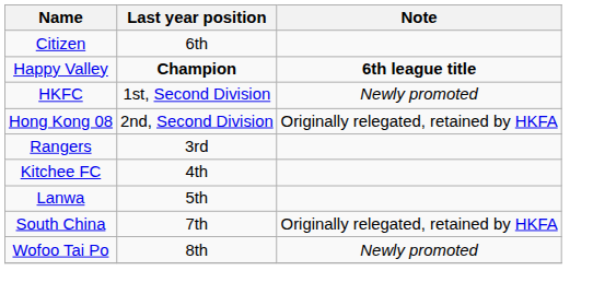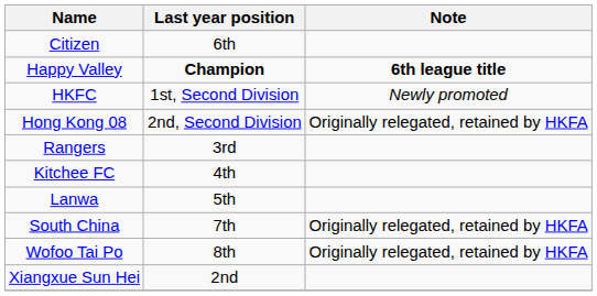 <table class="wikitable" style="text-align:center;">
 <tr>
 <th>Name</th>
 <th>Last year position</th>
 <th>Note</th>
 </tr>
 <tr>
 <td><a href='#'>Citizen</a></td>
 <td>6th</td>
 <td></td>
 </tr>
 <tr>
 <td><a href='#'>Happy Valley</a></td>
 <td><strong>Champion</strong></td>
 <td><strong>6th league title</strong></td>
 </tr>
 <tr>
 <td><a href='#'>HKFC</a></td>
 <td>1st, <a href='#'>Second Division</a></td>
 <td><em>Newly promoted</em></td>
 </tr>
 <tr>
 <td><a href='#'>Hong Kong 08</a></td>
 <td>2nd, <a href='#'>Second Division</a></td>
 <td>Originally relegated, retained by <a href='#'>HKFA</a></td>
 </tr>
 <tr>
 <td><a href='#'>Rangers</a></td>
 <td>3rd</td>
 <td></td>
 </tr>
 <tr>
 <td><a href='#'>Kitchee FC</a></td>
 <td>4th</td>
 <td></td>
 </tr>
 <tr>
 <td><a href='#'>Lanwa</a></td>
 <td>5th</td>
 <td></td>
 </tr>
 <tr>
 <td><a href='#'>South China</a></td>
 <td>7th</td>
 <td>Originally relegated, retained by <a href='#'>HKFA</a></td>
 </tr>
 <tr>
 <td><a href='#'>Wofoo Tai Po</a></td>
 <td>8th</td>
-<td><em>Newly promoted</em></td>
+<td>Originally relegated, retained by <a href='#'>HKFA</a></td>
+</tr>
+<tr>
+<td><a href='#'>Xiangxue Sun Hei</a></td>
+<td>2nd</td>
+<td></td>
 </tr>
 <tr>
 </tr>
 </table>
